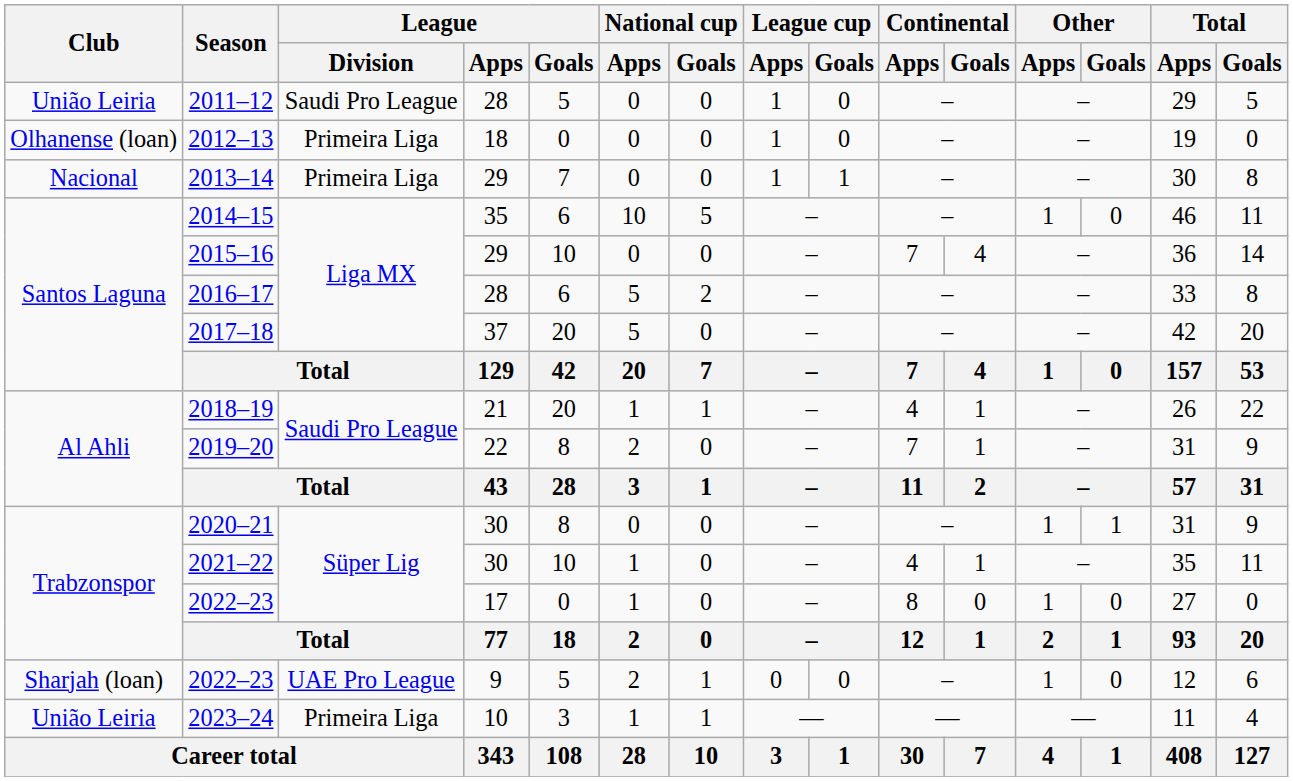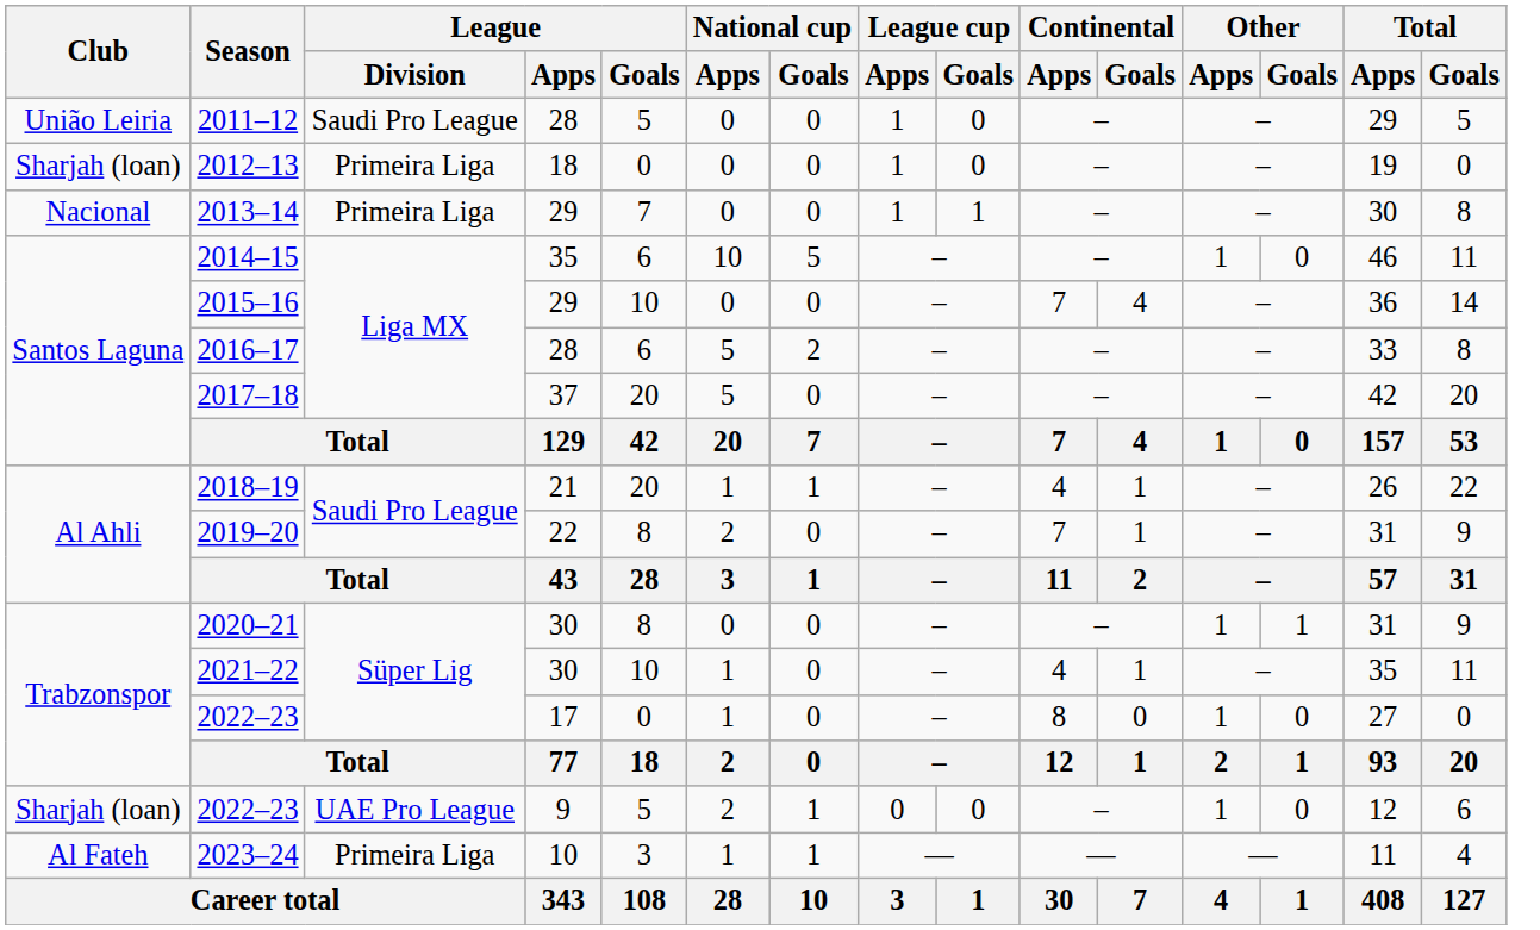 <table class="wikitable" style="text-align: center">
 <tr>
 <th rowspan="2">Club</th>
 <th rowspan="2">Season</th>
 <th colspan="3">League</th>
 <th colspan="2">National cup</th>
 <th colspan="2">League cup</th>
 <th colspan="2">Continental</th>
 <th colspan="2">Other</th>
 <th colspan="2">Total</th>
 </tr>
 <tr>
 <th>Division</th>
 <th>Apps</th>
 <th>Goals</th>
 <th>Apps</th>
 <th>Goals</th>
 <th>Apps</th>
 <th>Goals</th>
 <th>Apps</th>
 <th>Goals</th>
 <th>Apps</th>
 <th>Goals</th>
 <th>Apps</th>
 <th>Goals</th>
 </tr>
 <tr>
 <td><a href='#'>União Leiria</a></td>
 <td><a href='#'>2011–12</a></td>
 <td>Saudi Pro League</td>
 <td>28</td>
 <td>5</td>
 <td>0</td>
 <td>0</td>
 <td>1</td>
 <td>0</td>
 <td colspan="2">–</td>
 <td colspan="2">–</td>
 <td>29</td>
 <td>5</td>
 </tr>
 <tr>
-<td><a href='#'>Olhanense</a> (loan)</td>
+<td><a href='#'>Sharjah</a> (loan)</td>
 <td><a href='#'>2012–13</a></td>
 <td>Primeira Liga</td>
 <td>18</td>
 <td>0</td>
 <td>0</td>
 <td>0</td>
 <td>1</td>
 <td>0</td>
 <td colspan="2">–</td>
 <td colspan="2">–</td>
 <td>19</td>
 <td>0</td>
 </tr>
 <tr>
 <td><a href='#'>Nacional</a></td>
 <td><a href='#'>2013–14</a></td>
 <td>Primeira Liga</td>
 <td>29</td>
 <td>7</td>
 <td>0</td>
 <td>0</td>
 <td>1</td>
 <td>1</td>
 <td colspan="2">–</td>
 <td colspan="2">–</td>
 <td>30</td>
 <td>8</td>
 </tr>
 <tr>
 <td rowspan="5"><a href='#'>Santos Laguna</a></td>
 <td><a href='#'>2014–15</a></td>
 <td rowspan="4"><a href='#'>Liga MX</a></td>
 <td>35</td>
 <td>6</td>
 <td>10</td>
 <td>5</td>
 <td colspan="2">–</td>
 <td colspan="2">–</td>
 <td>1</td>
 <td>0</td>
 <td>46</td>
 <td>11</td>
 </tr>
 <tr>
 <td><a href='#'>2015–16</a></td>
 <td>29</td>
 <td>10</td>
 <td>0</td>
 <td>0</td>
 <td colspan="2">–</td>
 <td>7</td>
 <td>4</td>
 <td colspan="2">–</td>
 <td>36</td>
 <td>14</td>
 </tr>
 <tr>
 <td><a href='#'>2016–17</a></td>
 <td>28</td>
 <td>6</td>
 <td>5</td>
 <td>2</td>
 <td colspan="2">–</td>
 <td colspan="2">–</td>
 <td colspan="2">–</td>
 <td>33</td>
 <td>8</td>
 </tr>
 <tr>
 <td><a href='#'>2017–18</a></td>
 <td>37</td>
 <td>20</td>
 <td>5</td>
 <td>0</td>
 <td colspan="2">–</td>
 <td colspan="2">–</td>
 <td colspan="2">–</td>
 <td>42</td>
 <td>20</td>
 </tr>
 <tr>
 <th colspan="2">Total</th>
 <th>129</th>
 <th>42</th>
 <th>20</th>
 <th>7</th>
 <th colspan="2">–</th>
 <th>7</th>
 <th>4</th>
 <th>1</th>
 <th>0</th>
 <th>157</th>
 <th>53</th>
 </tr>
 <tr>
 <td rowspan="3"><a href='#'>Al Ahli</a></td>
 <td><a href='#'>2018–19</a></td>
 <td rowspan="2"><a href='#'>Saudi Pro League</a></td>
 <td>21</td>
 <td>20</td>
 <td>1</td>
 <td>1</td>
 <td colspan="2">–</td>
 <td>4</td>
 <td>1</td>
 <td colspan="2">–</td>
 <td>26</td>
 <td>22</td>
 </tr>
 <tr>
 <td><a href='#'>2019–20</a></td>
 <td>22</td>
 <td>8</td>
 <td>2</td>
 <td>0</td>
 <td colspan="2">–</td>
 <td>7</td>
 <td>1</td>
 <td colspan="2">–</td>
 <td>31</td>
 <td>9</td>
 </tr>
 <tr>
 <th colspan="2">Total</th>
 <th>43</th>
 <th>28</th>
 <th>3</th>
 <th>1</th>
 <th colspan="2">–</th>
 <th>11</th>
 <th>2</th>
 <th colspan="2">–</th>
 <th>57</th>
 <th>31</th>
 </tr>
 <tr>
 <td rowspan="4"><a href='#'>Trabzonspor</a></td>
 <td><a href='#'>2020–21</a></td>
 <td rowspan="3"><a href='#'>Süper Lig</a></td>
 <td>30</td>
 <td>8</td>
 <td>0</td>
 <td>0</td>
 <td colspan="2">–</td>
 <td colspan="2">–</td>
 <td>1</td>
 <td>1</td>
 <td>31</td>
 <td>9</td>
 </tr>
 <tr>
 <td><a href='#'>2021–22</a></td>
 <td>30</td>
 <td>10</td>
 <td>1</td>
 <td>0</td>
 <td colspan="2">–</td>
 <td>4</td>
 <td>1</td>
 <td colspan="2">–</td>
 <td>35</td>
 <td>11</td>
 </tr>
 <tr>
 <td><a href='#'>2022–23</a></td>
 <td>17</td>
 <td>0</td>
 <td>1</td>
 <td>0</td>
 <td colspan="2">–</td>
 <td>8</td>
 <td>0</td>
 <td>1</td>
 <td>0</td>
 <td>27</td>
 <td>0</td>
 </tr>
 <tr>
 <th colspan="2">Total</th>
 <th>77</th>
 <th>18</th>
 <th>2</th>
 <th>0</th>
 <th colspan="2">–</th>
 <th>12</th>
 <th>1</th>
 <th>2</th>
 <th>1</th>
 <th>93</th>
 <th>20</th>
 </tr>
 <tr>
 <td><a href='#'>Sharjah</a> (loan)</td>
 <td><a href='#'>2022–23</a></td>
 <td><a href='#'>UAE Pro League</a></td>
 <td>9</td>
 <td>5</td>
 <td>2</td>
 <td>1</td>
 <td>0</td>
 <td>0</td>
 <td colspan="2">–</td>
 <td>1</td>
 <td>0</td>
 <td>12</td>
 <td>6</td>
 </tr>
 <tr>
-<td><a href='#'>União Leiria</a></td>
+<td><a href='#'>Al Fateh</a></td>
 <td><a href='#'>2023–24</a></td>
 <td>Primeira Liga</td>
 <td>10</td>
 <td>3</td>
 <td>1</td>
 <td>1</td>
 <td colspan=2>—</td>
 <td colspan=2>—</td>
 <td colspan=2>—</td>
 <td>11</td>
 <td>4</td>
 </tr>
 <tr>
 <th colspan="3">Career total</th>
 <th>343</th>
 <th>108</th>
 <th>28</th>
 <th>10</th>
 <th>3</th>
 <th>1</th>
 <th>30</th>
 <th>7</th>
 <th>4</th>
 <th>1</th>
 <th>408</th>
 <th>127</th>
 </tr>
 </table>
